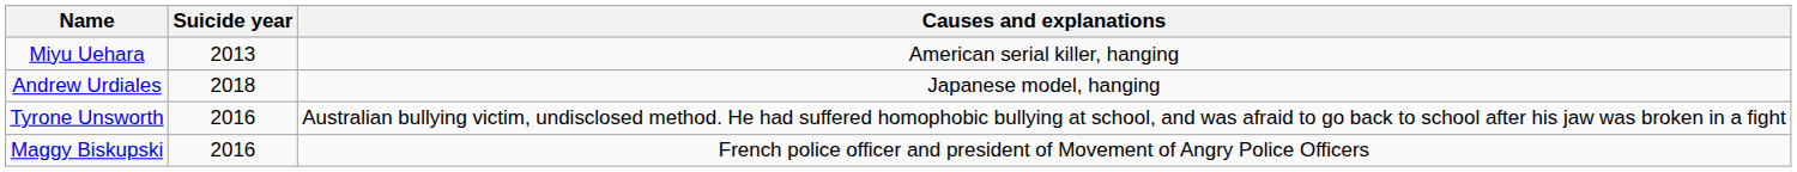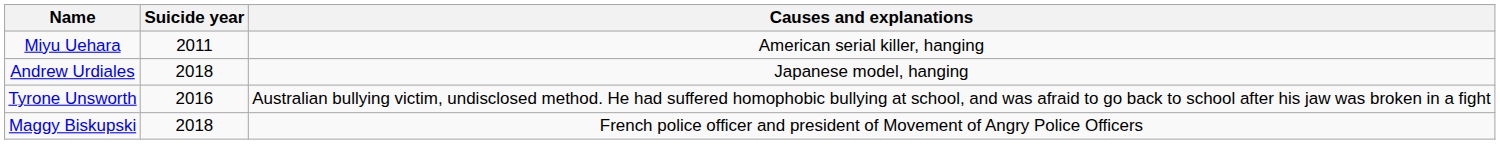 <table class="wikitable sortable" style="text-align: center;">
 <tr>
 <th>Name</th>
 <th>Suicide year</th>
 <th>Causes and explanations</th>
 </tr>
 <tr>
 <td><a href='#'>Miyu Uehara</a></td>
-<td>2013</td>
+<td>2011</td>
 <td>American serial killer, hanging</td>
 </tr>
 <tr>
 <td><a href='#'>Andrew Urdiales</a></td>
 <td>2018</td>
 <td>Japanese model, hanging</td>
 </tr>
 <tr>
 <td><a href='#'>Tyrone Unsworth</a></td>
 <td>2016</td>
 <td>Australian bullying victim, undisclosed method. He had suffered homophobic bullying at school, and was afraid to go back to school after his jaw was broken in a fight</td>
 </tr>
 <tr>
 <td><a href='#'>Maggy Biskupski</a></td>
-<td>2016</td>
+<td>2018</td>
 <td>French police officer and president of Movement of Angry Police Officers</td>
 </tr>
 </table>
